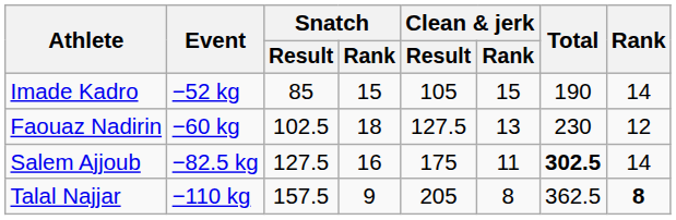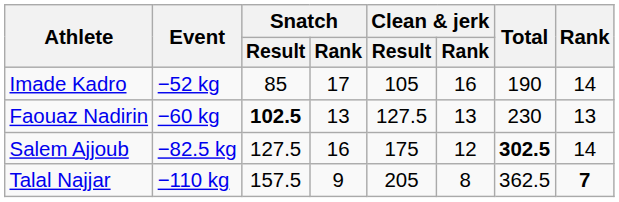 <table class="wikitable" style="font-size:90%">
 <tr>
 <th rowspan="2">Athlete</th>
 <th rowspan="2">Event</th>
 <th colspan="2">Snatch</th>
 <th colspan="2">Clean & jerk</th>
 <th rowspan="2">Total</th>
 <th rowspan="2">Rank</th>
 </tr>
 <tr style="font-size:95%">
 <th>Result</th>
 <th>Rank</th>
 <th>Result</th>
 <th>Rank</th>
 </tr>
 <tr align=center>
 <td align=left><a href='#'>Imade Kadro</a></td>
 <td align=left><a href='#'>−52 kg</a></td>
 <td>85</td>
-<td>15</td>
+<td>17</td>
 <td>105</td>
-<td>15</td>
+<td>16</td>
 <td>190</td>
 <td>14</td>
 </tr>
 <tr align=center>
 <td align=left><a href='#'>Faouaz Nadirin</a></td>
 <td align=left><a href='#'>−60 kg</a></td>
-<td>102.5</td>
-<td>18</td>
+<td><strong>102.5</strong></td>
+<td>13</td>
 <td>127.5</td>
 <td>13</td>
 <td>230</td>
-<td>12</td>
+<td>13</td>
 </tr>
 <tr align=center>
 <td align=left><a href='#'>Salem Ajjoub</a></td>
 <td align=left><a href='#'>−82.5 kg</a></td>
 <td>127.5</td>
 <td>16</td>
 <td>175</td>
-<td>11</td>
+<td>12</td>
 <td><strong>302.5</strong></td>
 <td>14</td>
 </tr>
 <tr align=center>
 <td align=left><a href='#'>Talal Najjar</a></td>
 <td align=left><a href='#'>−110 kg</a></td>
 <td>157.5</td>
 <td>9</td>
 <td>205</td>
 <td>8</td>
 <td>362.5</td>
-<td><strong>8</strong></td>
+<td><strong>7</strong></td>
 </tr>
 </table>
